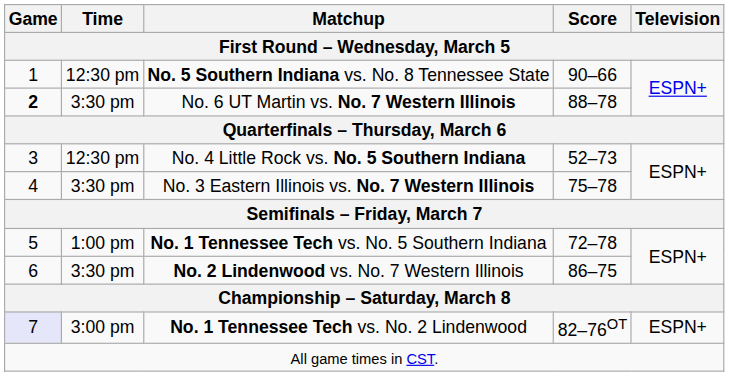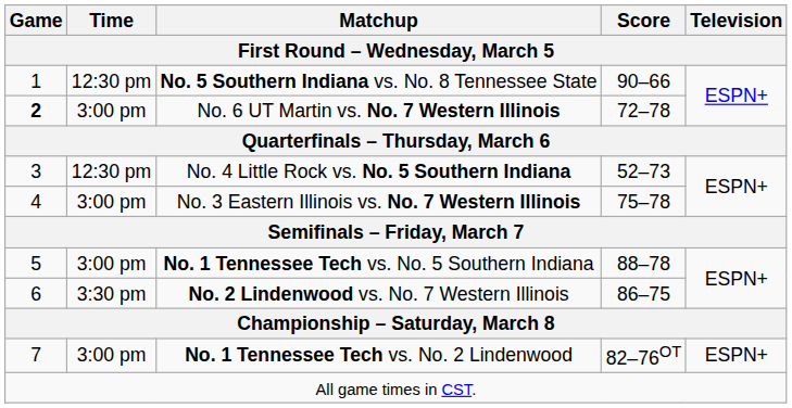 <table class="wikitable" style="font-size: 95%;text-align:center">
 <tr>
 <th>Game</th>
 <th>Time</th>
 <th>Matchup</th>
 <th>Score</th>
 <th>Television</th>
 </tr>
 <tr>
 <th colspan="5">First Round – Wednesday, March 5</th>
 </tr>
 <tr>
 <td>1</td>
 <td>12:30 pm</td>
 <td><strong>No. 5 Southern Indiana</strong> vs. No. 8 Tennessee State</td>
 <td>90–66</td>
 <td rowspan="2"><a href='#'>ESPN+</a></td>
 </tr>
 <tr>
 <td><strong>2</strong></td>
-<td>3:30 pm</td>
+<td>3:00 pm</td>
 <td>No. 6 UT Martin vs. <strong>No. 7 Western Illinois</strong></td>
-<td>88–78</td>
+<td>72–78</td>
 </tr>
 <tr>
 <th colspan="5">Quarterfinals – Thursday, March 6</th>
 </tr>
 <tr>
 <td>3</td>
 <td>12:30 pm</td>
 <td>No. 4 Little Rock vs. <strong>No. 5 Southern Indiana</strong></td>
 <td>52–73</td>
 <td rowspan="2">ESPN+</td>
 </tr>
 <tr>
 <td>4</td>
-<td>3:30 pm</td>
+<td>3:00 pm</td>
 <td>No. 3 Eastern Illinois vs. <strong>No. 7 Western Illinois</strong></td>
 <td>75–78</td>
 </tr>
 <tr>
 <th colspan="5">Semifinals – Friday, March 7</th>
 </tr>
 <tr>
 <td>5</td>
-<td>1:00 pm</td>
+<td>3:00 pm</td>
 <td><strong>No. 1 Tennessee Tech</strong> vs. No. 5 Southern Indiana</td>
-<td>72–78</td>
+<td>88–78</td>
 <td rowspan="2">ESPN+</td>
 </tr>
 <tr>
 <td>6</td>
 <td>3:30 pm</td>
 <td><strong>No. 2 Lindenwood</strong> vs. No. 7 Western Illinois</td>
 <td>86–75</td>
 </tr>
 <tr>
 <th colspan="5">Championship – Saturday, March 8</th>
 </tr>
 <tr>
-<td style="background: lavender;">7</td>
+<td>7</td>
 <td>3:00 pm</td>
 <td><strong>No. 1 Tennessee Tech</strong> vs. No. 2 Lindenwood</td>
 <td>82–76<sup>OT</sup></td>
 <td>ESPN+</td>
 </tr>
 <tr>
 <td colspan="5"><small>All game times in <a href='#'>CST</a>.</small></td>
 </tr>
 </table>
